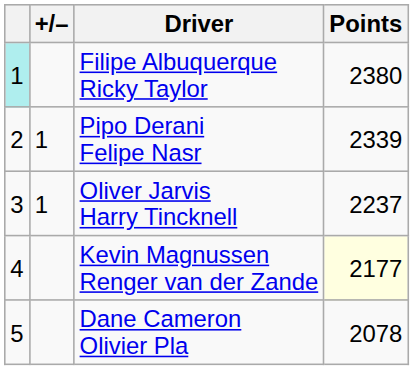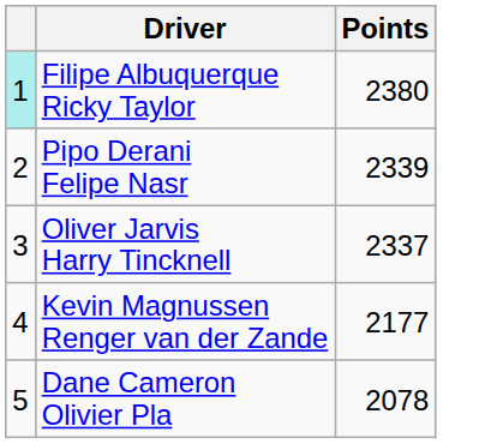 <table class="wikitable" style="font-size: 95%;">
 <tr>
 <th scope="col"></th>
-<th scope="col">+/–</th>
 <th scope="col">Driver</th>
 <th scope="col">Points</th>
 </tr>
 <tr>
 <td align=center style="background: paleturquoise;">1</td>
-<td align="left"></td>
 <td> <a href='#'>Filipe Albuquerque</a><br> <a href='#'>Ricky Taylor</a></td>
 <td align=right>2380</td>
 </tr>
 <tr>
 <td align=center>2</td>
-<td align="left"> 1</td>
 <td> <a href='#'>Pipo Derani</a><br> <a href='#'>Felipe Nasr</a></td>
 <td align=right>2339</td>
 </tr>
 <tr>
 <td align=center>3</td>
-<td align="left"> 1</td>
 <td> <a href='#'>Oliver Jarvis</a><br> <a href='#'>Harry Tincknell</a></td>
-<td align=right>2237</td>
+<td align=right>2337</td>
 </tr>
 <tr>
 <td align=center>4</td>
-<td align="left"></td>
 <td> <a href='#'>Kevin Magnussen</a><br> <a href='#'>Renger van der Zande</a></td>
-<td align=right style="background: lightyellow;">2177</td>
+<td align=right>2177</td>
 </tr>
 <tr>
 <td align=center>5</td>
-<td align="left"></td>
 <td> <a href='#'>Dane Cameron</a><br> <a href='#'>Olivier Pla</a></td>
 <td align=right>2078</td>
 </tr>
 </table>
